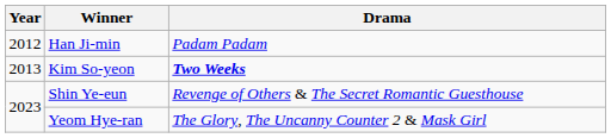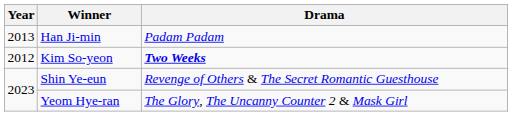 <table class="wikitable" style="width:600px">
 <tr>
 <th width=10>Year</th>
 <th>Winner</th>
 <th>Drama</th>
 </tr>
 <tr>
-<td>2012</td>
+<td>2013</td>
 <td><a href='#'>Han Ji-min</a></td>
 <td><em><a href='#'>Padam Padam</a></em></td>
 </tr>
 <tr>
-<td>2013</td>
+<td>2012</td>
 <td><a href='#'>Kim So-yeon</a></td>
 <td><strong><em><a href='#'>Two Weeks</a></em></strong></td>
 </tr>
 <tr>
 <td rowspan="2">2023</td>
 <td><a href='#'>Shin Ye-eun</a></td>
 <td><em><a href='#'>Revenge of Others</a></em> & <em><a href='#'>The Secret Romantic Guesthouse</a></em></td>
 </tr>
 <tr>
 <td><a href='#'>Yeom Hye-ran</a></td>
 <td><em><a href='#'>The Glory</a></em>, <em><a href='#'>The Uncanny Counter</a> 2</em> & <em><a href='#'>Mask Girl</a></em></td>
 </tr>
 </table>
